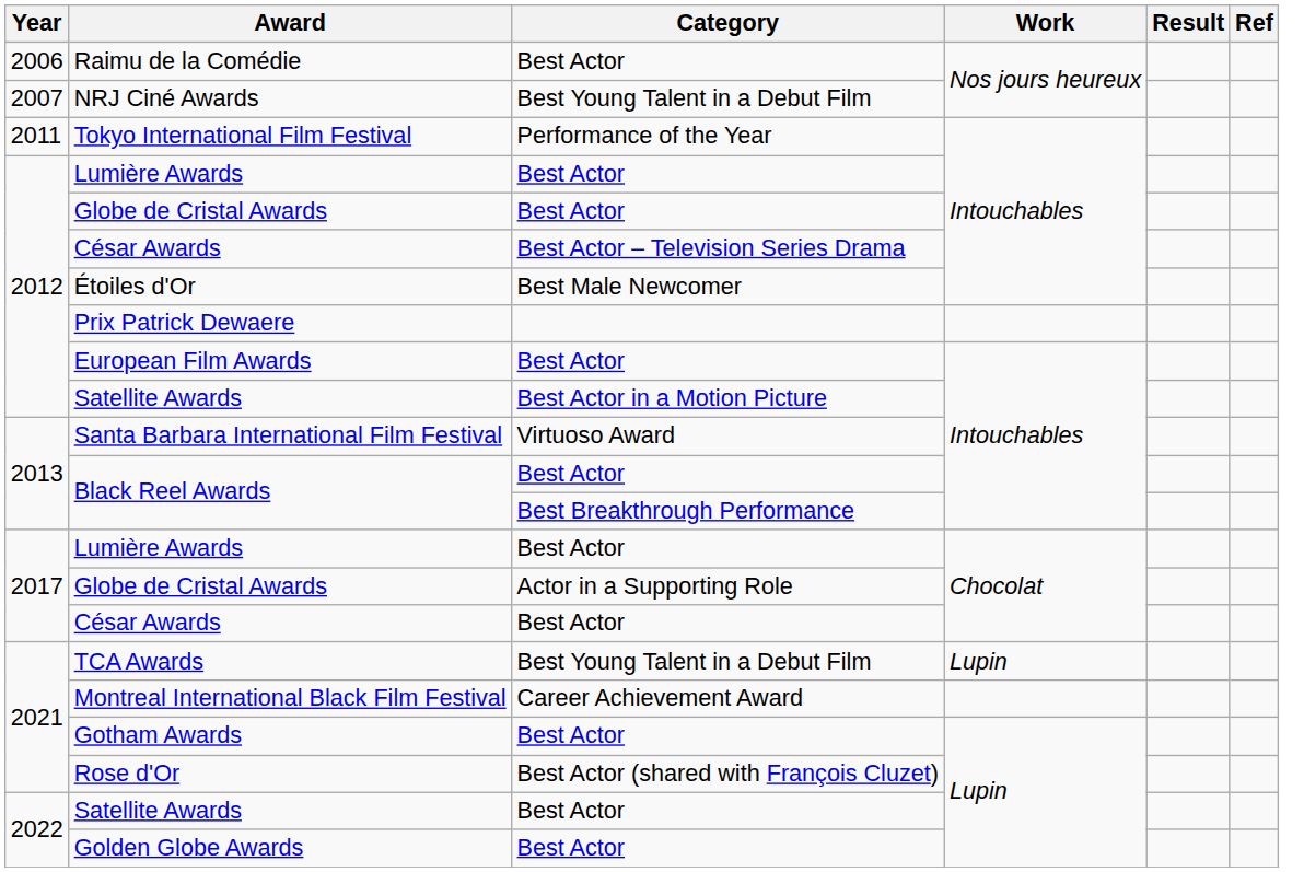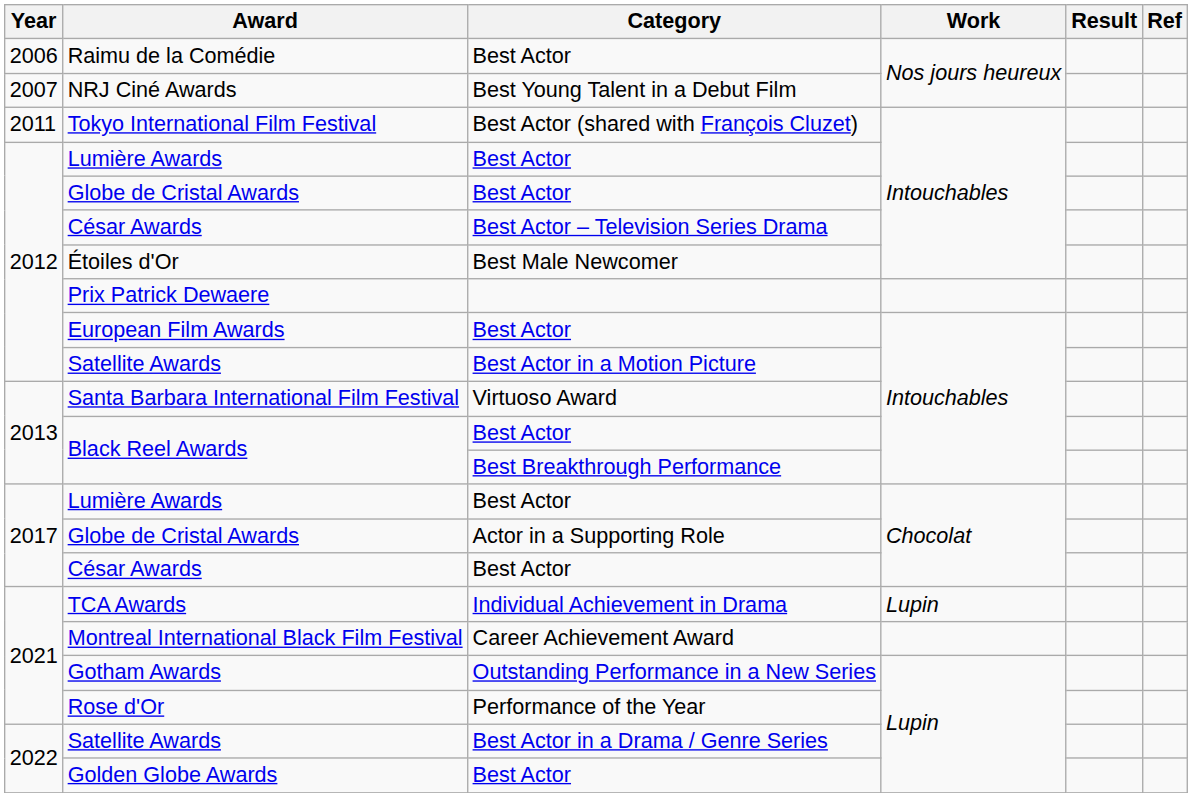 <table class="wikitable plainrowheaders">
 <tr>
 <th>Year</th>
 <th>Award</th>
 <th>Category</th>
 <th>Work</th>
 <th>Result</th>
 <th>Ref</th>
 </tr>
 <tr>
 <td>2006</td>
 <td>Raimu de la Comédie</td>
 <td>Best Actor</td>
 <td rowspan="2"><em>Nos jours heureux</em></td>
 <td></td>
 <td></td>
 </tr>
 <tr>
 <td>2007</td>
 <td>NRJ Ciné Awards</td>
 <td>Best Young Talent in a Debut Film</td>
 <td></td>
 <td></td>
 </tr>
 <tr>
 <td>2011</td>
 <td><a href='#'>Tokyo International Film Festival</a></td>
-<td>Performance of the Year</td>
+<td>Best Actor (shared with <a href='#'>François Cluzet</a>)</td>
 <td rowspan="5"><em>Intouchables</em></td>
 <td></td>
 <td></td>
 </tr>
 <tr>
 <td rowspan="7">2012</td>
 <td><a href='#'>Lumière Awards</a></td>
 <td><a href='#'>Best Actor</a></td>
 <td></td>
 <td></td>
 </tr>
 <tr>
 <td><a href='#'>Globe de Cristal Awards</a></td>
 <td><a href='#'>Best Actor</a></td>
 <td></td>
 <td></td>
 </tr>
 <tr>
 <td><a href='#'>César Awards</a></td>
 <td><a href='#'>Best Actor – Television Series Drama</a></td>
 <td></td>
 <td></td>
 </tr>
 <tr>
 <td>Étoiles d'Or</td>
 <td>Best Male Newcomer</td>
 <td></td>
 <td></td>
 </tr>
 <tr>
 <td><a href='#'>Prix Patrick Dewaere</a></td>
 <td></td>
 <td></td>
 <td></td>
 <td></td>
 </tr>
 <tr>
 <td><a href='#'>European Film Awards</a></td>
 <td><a href='#'>Best Actor</a></td>
 <td rowspan="5"><em>Intouchables</em></td>
 <td></td>
 <td></td>
 </tr>
 <tr>
 <td><a href='#'>Satellite Awards</a></td>
 <td><a href='#'>Best Actor in a Motion Picture</a></td>
 <td></td>
 <td></td>
 </tr>
 <tr>
 <td rowspan="3">2013</td>
 <td><a href='#'>Santa Barbara International Film Festival</a></td>
 <td>Virtuoso Award</td>
 <td></td>
 <td></td>
 </tr>
 <tr>
 <td rowspan="2"><a href='#'>Black Reel Awards</a></td>
 <td><a href='#'>Best Actor</a></td>
 <td></td>
 <td></td>
 </tr>
 <tr>
 <td><a href='#'>Best Breakthrough Performance</a></td>
 <td></td>
 <td></td>
 </tr>
 <tr>
 <td rowspan="3">2017</td>
 <td><a href='#'>Lumière Awards</a></td>
 <td>Best Actor</td>
 <td rowspan="3"><em>Chocolat</em></td>
 <td></td>
 <td></td>
 </tr>
 <tr>
 <td><a href='#'>Globe de Cristal Awards</a></td>
 <td>Actor in a Supporting Role</td>
 <td></td>
 <td></td>
 </tr>
 <tr>
 <td><a href='#'>César Awards</a></td>
 <td>Best Actor</td>
 <td></td>
 <td></td>
 </tr>
 <tr>
 <td rowspan="4">2021</td>
 <td><a href='#'>TCA Awards</a></td>
-<td>Best Young Talent in a Debut Film</td>
+<td><a href='#'>Individual Achievement in Drama</a></td>
 <td><em>Lupin</em></td>
 <td></td>
 <td></td>
 </tr>
 <tr>
 <td><a href='#'>Montreal International Black Film Festival</a></td>
 <td>Career Achievement Award</td>
 <td></td>
 <td></td>
 <td></td>
 </tr>
 <tr>
 <td><a href='#'>Gotham Awards</a></td>
-<td><a href='#'>Best Actor</a></td>
+<td><a href='#'>Outstanding Performance in a New Series</a></td>
 <td rowspan="4"><em>Lupin</em></td>
 <td></td>
 <td></td>
 </tr>
 <tr>
 <td><a href='#'>Rose d'Or</a></td>
-<td>Best Actor (shared with <a href='#'>François Cluzet</a>)</td>
+<td>Performance of the Year</td>
 <td></td>
 <td></td>
 </tr>
 <tr>
 <td rowspan="2">2022</td>
 <td><a href='#'>Satellite Awards</a></td>
-<td>Best Actor</td>
+<td><a href='#'>Best Actor in a Drama / Genre Series</a></td>
 <td></td>
 <td></td>
 </tr>
 <tr>
 <td><a href='#'>Golden Globe Awards</a></td>
 <td><a href='#'>Best Actor</a></td>
 <td></td>
 <td></td>
 </tr>
 <tr>
 </tr>
 </table>
